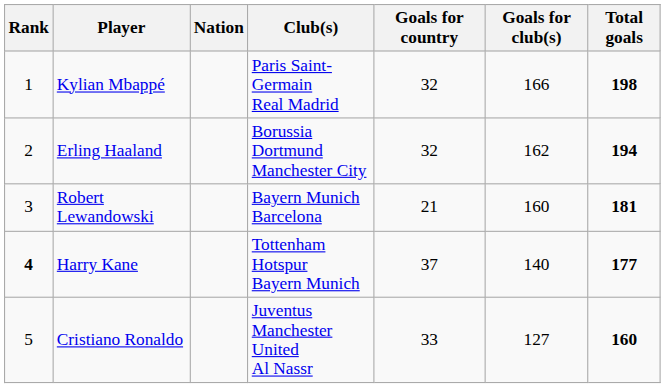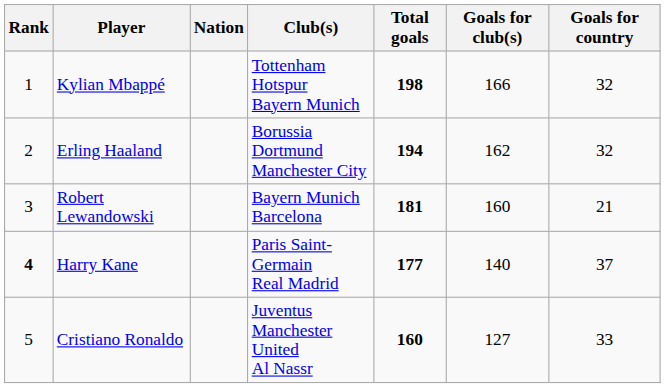 <table class="wikitable sortable">
 <tr>
 <th>Rank</th>
 <th>Player</th>
 <th>Nation</th>
 <th>Club(s)</th>
+<th>Total goals</th>
+<th>Goals for club(s)</th>
 <th>Goals for country</th>
-<th>Goals for club(s)</th>
-<th>Total goals</th>
 </tr>
 <tr>
 <td align="center">1</td>
 <td><a href='#'>Kylian Mbappé</a></td>
 <td></td>
-<td> <a href='#'>Paris Saint-Germain</a><br> <a href='#'>Real Madrid</a></td>
+<td> <a href='#'>Tottenham Hotspur</a><br> <a href='#'>Bayern Munich</a></td>
+<td align="center"><strong>198</strong></td>
+<td align="center">166</td>
 <td align="center">32</td>
-<td align="center">166</td>
-<td align="center"><strong>198</strong></td>
 </tr>
 <tr>
 <td align="center">2</td>
 <td><a href='#'>Erling Haaland</a></td>
 <td></td>
 <td> <a href='#'>Borussia Dortmund</a><br> <a href='#'>Manchester City</a></td>
+<td align="center"><strong>194</strong></td>
+<td align="center">162</td>
 <td align="center">32</td>
-<td align="center">162</td>
-<td align="center"><strong>194</strong></td>
 </tr>
 <tr>
 <td align="center">3</td>
 <td><a href='#'>Robert Lewandowski</a></td>
 <td></td>
 <td> <a href='#'>Bayern Munich</a><br> <a href='#'>Barcelona</a></td>
+<td align="center"><strong>181</strong></td>
+<td align="center">160</td>
 <td align="center">21</td>
-<td align="center">160</td>
-<td align="center"><strong>181</strong></td>
 </tr>
 <tr>
 <td align="center"><strong>4</strong></td>
 <td><a href='#'>Harry Kane</a></td>
 <td></td>
-<td> <a href='#'>Tottenham Hotspur</a><br> <a href='#'>Bayern Munich</a></td>
+<td> <a href='#'>Paris Saint-Germain</a><br> <a href='#'>Real Madrid</a></td>
+<td align="center"><strong>177</strong></td>
+<td align="center">140</td>
 <td align="center">37</td>
-<td align="center">140</td>
-<td align="center"><strong>177</strong></td>
 </tr>
 <tr>
 <td align="center">5</td>
 <td><a href='#'>Cristiano Ronaldo</a></td>
 <td></td>
 <td> <a href='#'>Juventus</a><br> <a href='#'>Manchester United</a><br> <a href='#'>Al Nassr</a></td>
+<td align="center"><strong>160</strong></td>
+<td align="center">127</td>
 <td align="center">33</td>
-<td align="center">127</td>
-<td align="center"><strong>160</strong></td>
 </tr>
 </table>
